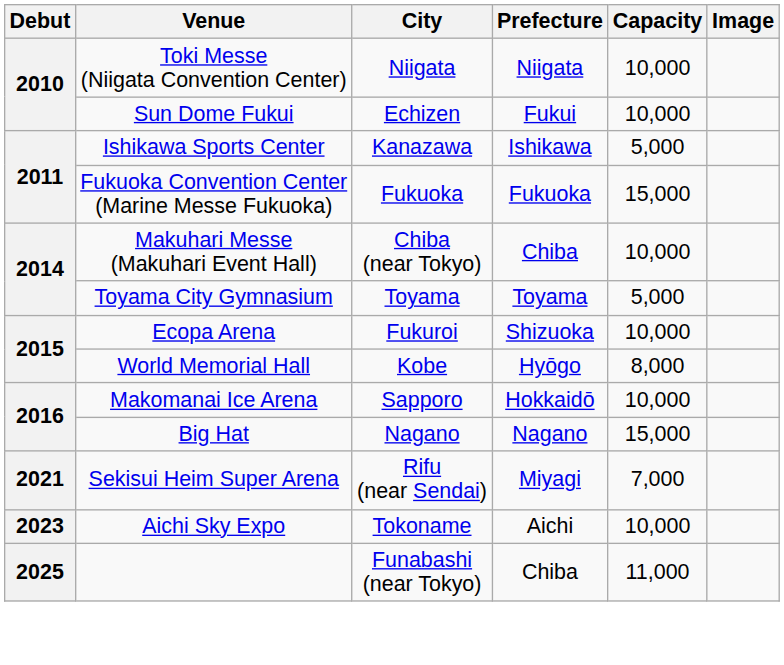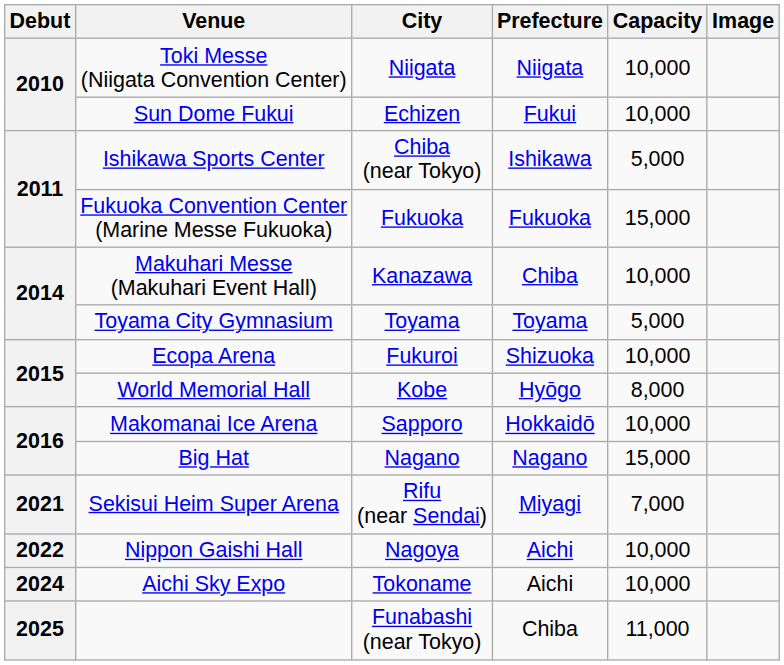 <table class="wikitable sortable" style="text-align:center">
 <tr>
 <th scope=col>Debut</th>
 <th scope=col>Venue</th>
 <th scope=col>City</th>
 <th scope=col>Prefecture</th>
 <th scope=col>Capacity</th>
 <th scope=col class="unsortable">Image</th>
 </tr>
 <tr>
 <th scope=row rowspan=2>2010<br></th>
 <td><a href='#'>Toki Messe</a><br>(Niigata Convention Center)</td>
 <td><a href='#'>Niigata</a></td>
 <td><a href='#'>Niigata</a></td>
 <td>10,000</td>
 <td></td>
 </tr>
 <tr>
 <td><a href='#'>Sun Dome Fukui</a></td>
 <td><a href='#'>Echizen</a></td>
 <td><a href='#'>Fukui</a></td>
 <td>10,000</td>
 <td></td>
 </tr>
 <tr>
 <th scope=row rowspan=2>2011<br></th>
 <td><a href='#'>Ishikawa Sports Center</a></td>
-<td><a href='#'>Kanazawa</a></td>
+<td><a href='#'>Chiba</a><br>(near Tokyo)</td>
 <td><a href='#'>Ishikawa</a></td>
 <td>5,000</td>
 <td></td>
 </tr>
 <tr>
 <td><a href='#'>Fukuoka Convention Center</a><br>(Marine Messe Fukuoka)</td>
 <td><a href='#'>Fukuoka</a></td>
 <td><a href='#'>Fukuoka</a></td>
 <td>15,000</td>
 <td></td>
 </tr>
 <tr>
 <th scope=row rowspan=2>2014<br></th>
 <td><a href='#'>Makuhari Messe</a><br>(Makuhari Event Hall)</td>
-<td><a href='#'>Chiba</a><br>(near Tokyo)</td>
+<td><a href='#'>Kanazawa</a></td>
 <td><a href='#'>Chiba</a></td>
 <td>10,000</td>
 <td></td>
 </tr>
 <tr>
 <td><a href='#'>Toyama City Gymnasium</a></td>
 <td><a href='#'>Toyama</a></td>
 <td><a href='#'>Toyama</a></td>
 <td>5,000</td>
 <td></td>
 </tr>
 <tr>
 <th score=row rowspan=2>2015<br></th>
 <td><a href='#'>Ecopa Arena</a></td>
 <td><a href='#'>Fukuroi</a></td>
 <td><a href='#'>Shizuoka</a></td>
 <td>10,000</td>
 <td></td>
 </tr>
 <tr>
 <td><a href='#'>World Memorial Hall</a></td>
 <td><a href='#'>Kobe</a></td>
 <td><a href='#'>Hyōgo</a></td>
 <td>8,000</td>
 <td></td>
 </tr>
 <tr>
 <th scope=row rowspan=2>2016<br></th>
 <td><a href='#'>Makomanai Ice Arena</a></td>
 <td><a href='#'>Sapporo</a></td>
 <td><a href='#'>Hokkaidō</a></td>
 <td>10,000</td>
 <td></td>
 </tr>
 <tr>
 <td><a href='#'>Big Hat</a></td>
 <td><a href='#'>Nagano</a></td>
 <td><a href='#'>Nagano</a></td>
 <td>15,000</td>
 <td></td>
 </tr>
 <tr>
 <th scope=row>2021<br></th>
 <td><a href='#'>Sekisui Heim Super Arena</a></td>
 <td><a href='#'>Rifu</a><br>(near <a href='#'>Sendai</a>)</td>
 <td><a href='#'>Miyagi</a></td>
 <td>7,000</td>
 <td></td>
 </tr>
 <tr>
-<th scope=row>2023<br></th>
+<th scope=row>2022<br></th>
+<td><a href='#'>Nippon Gaishi Hall</a></td>
+<td><a href='#'>Nagoya</a></td>
+<td><a href='#'>Aichi</a></td>
+<td>10,000</td>
+<td></td>
+</tr>
+<tr>
+<th scope=row>2024<br></th>
 <td><a href='#'>Aichi Sky Expo</a></td>
 <td><a href='#'>Tokoname</a></td>
 <td>Aichi</td>
 <td>10,000</td>
 <td></td>
 </tr>
 <tr>
 <th scope=row>2025<br></th>
 <td></td>
 <td><a href='#'>Funabashi</a><br>(near Tokyo)</td>
 <td>Chiba</td>
 <td>11,000</td>
 <td></td>
 </tr>
 </table>
